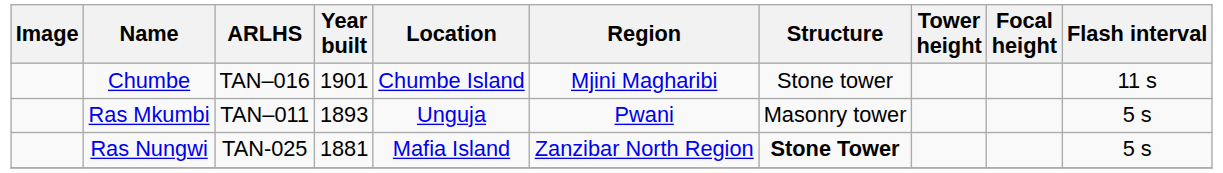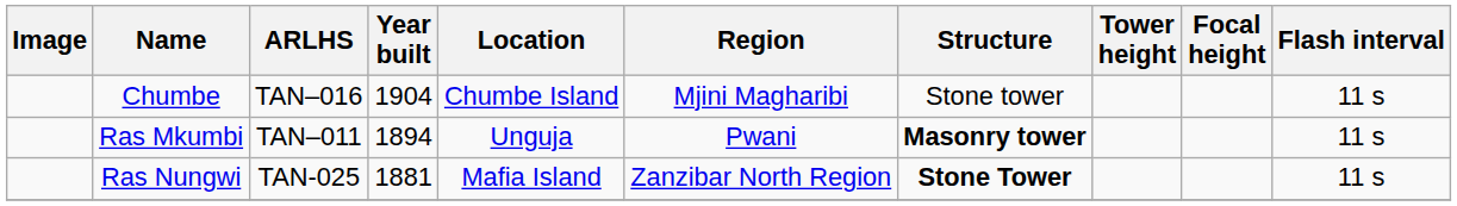 <table class="wikitable sortable" style="margin:auto;text-align:center">
 <tr>
 <th class="unsortable">Image</th>
 <th>Name</th>
 <th><span>ARLHS</span></th>
 <th><span>Year<br>built</span></th>
 <th>Location</th>
 <th>Region</th>
 <th>Structure</th>
 <th>Tower<br>height</th>
 <th>Focal<br>height</th>
 <th><span>Flash interval</span></th>
 </tr>
 <tr>
 <td></td>
 <td><a href='#'>Chumbe</a></td>
 <td align="center">TAN–016</td>
-<td align="center">1901</td>
+<td align="center">1904</td>
 <td><a href='#'>Chumbe Island</a></td>
 <td><a href='#'>Mjini Magharibi</a></td>
 <td align="center">Stone tower</td>
 <td align="center"></td>
 <td align="center"></td>
 <td align="center">11 s</td>
 </tr>
 <tr>
 <td></td>
 <td><a href='#'>Ras Mkumbi</a></td>
 <td align="center">TAN–011</td>
-<td align="center">1893</td>
+<td align="center">1894</td>
 <td align="center"><a href='#'>Unguja</a></td>
 <td><a href='#'>Pwani</a></td>
-<td align="center">Masonry tower</td>
+<td align="center"><strong>Masonry tower</strong></td>
 <td align="center"></td>
 <td align="center"></td>
-<td align="center">5 s</td>
+<td align="center">11 s</td>
 </tr>
 <tr>
 <td></td>
 <td><a href='#'>Ras Nungwi</a></td>
 <td>TAN-025</td>
 <td>1881</td>
 <td><a href='#'>Mafia Island</a></td>
 <td align="center"><a href='#'>Zanzibar North Region</a></td>
 <td align="center"><strong>Stone Tower</strong></td>
 <td align="center"></td>
 <td align="center"></td>
-<td align="center">5 s</td>
+<td align="center">11 s</td>
 </tr>
 <tr>
 </tr>
 </table>
